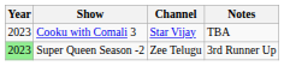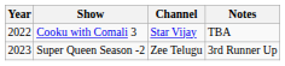 <table class="wikitable">
 <tr>
 <th>Year</th>
 <th>Show</th>
 <th>Channel</th>
 <th>Notes</th>
 </tr>
 <tr>
-<td>2023</td>
+<td>2022</td>
 <td><a href='#'>Cooku with Comali</a> 3</td>
 <td><a href='#'>Star Vijay</a></td>
 <td>TBA</td>
 </tr>
 <tr>
-<td style="background: lightgreen;">2023</td>
+<td>2023</td>
 <td>Super Queen Season -2</td>
 <td>Zee Telugu</td>
 <td>3rd Runner Up</td>
 </tr>
 </table>
